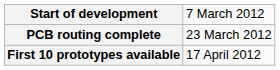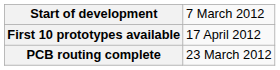 <table class="wikitable">
 <tr>
 <th>Start of development</th>
 <td>7 March 2012</td>
 </tr>
 <tr>
+<th>First 10 prototypes available</th>
+<td>17 April 2012</td>
+</tr>
+<tr>
 <th>PCB routing complete</th>
 <td>23 March 2012</td>
 </tr>
-<tr>
-<th>First 10 prototypes available</th>
-<td>17 April 2012</td>
-</tr>
 </table>
